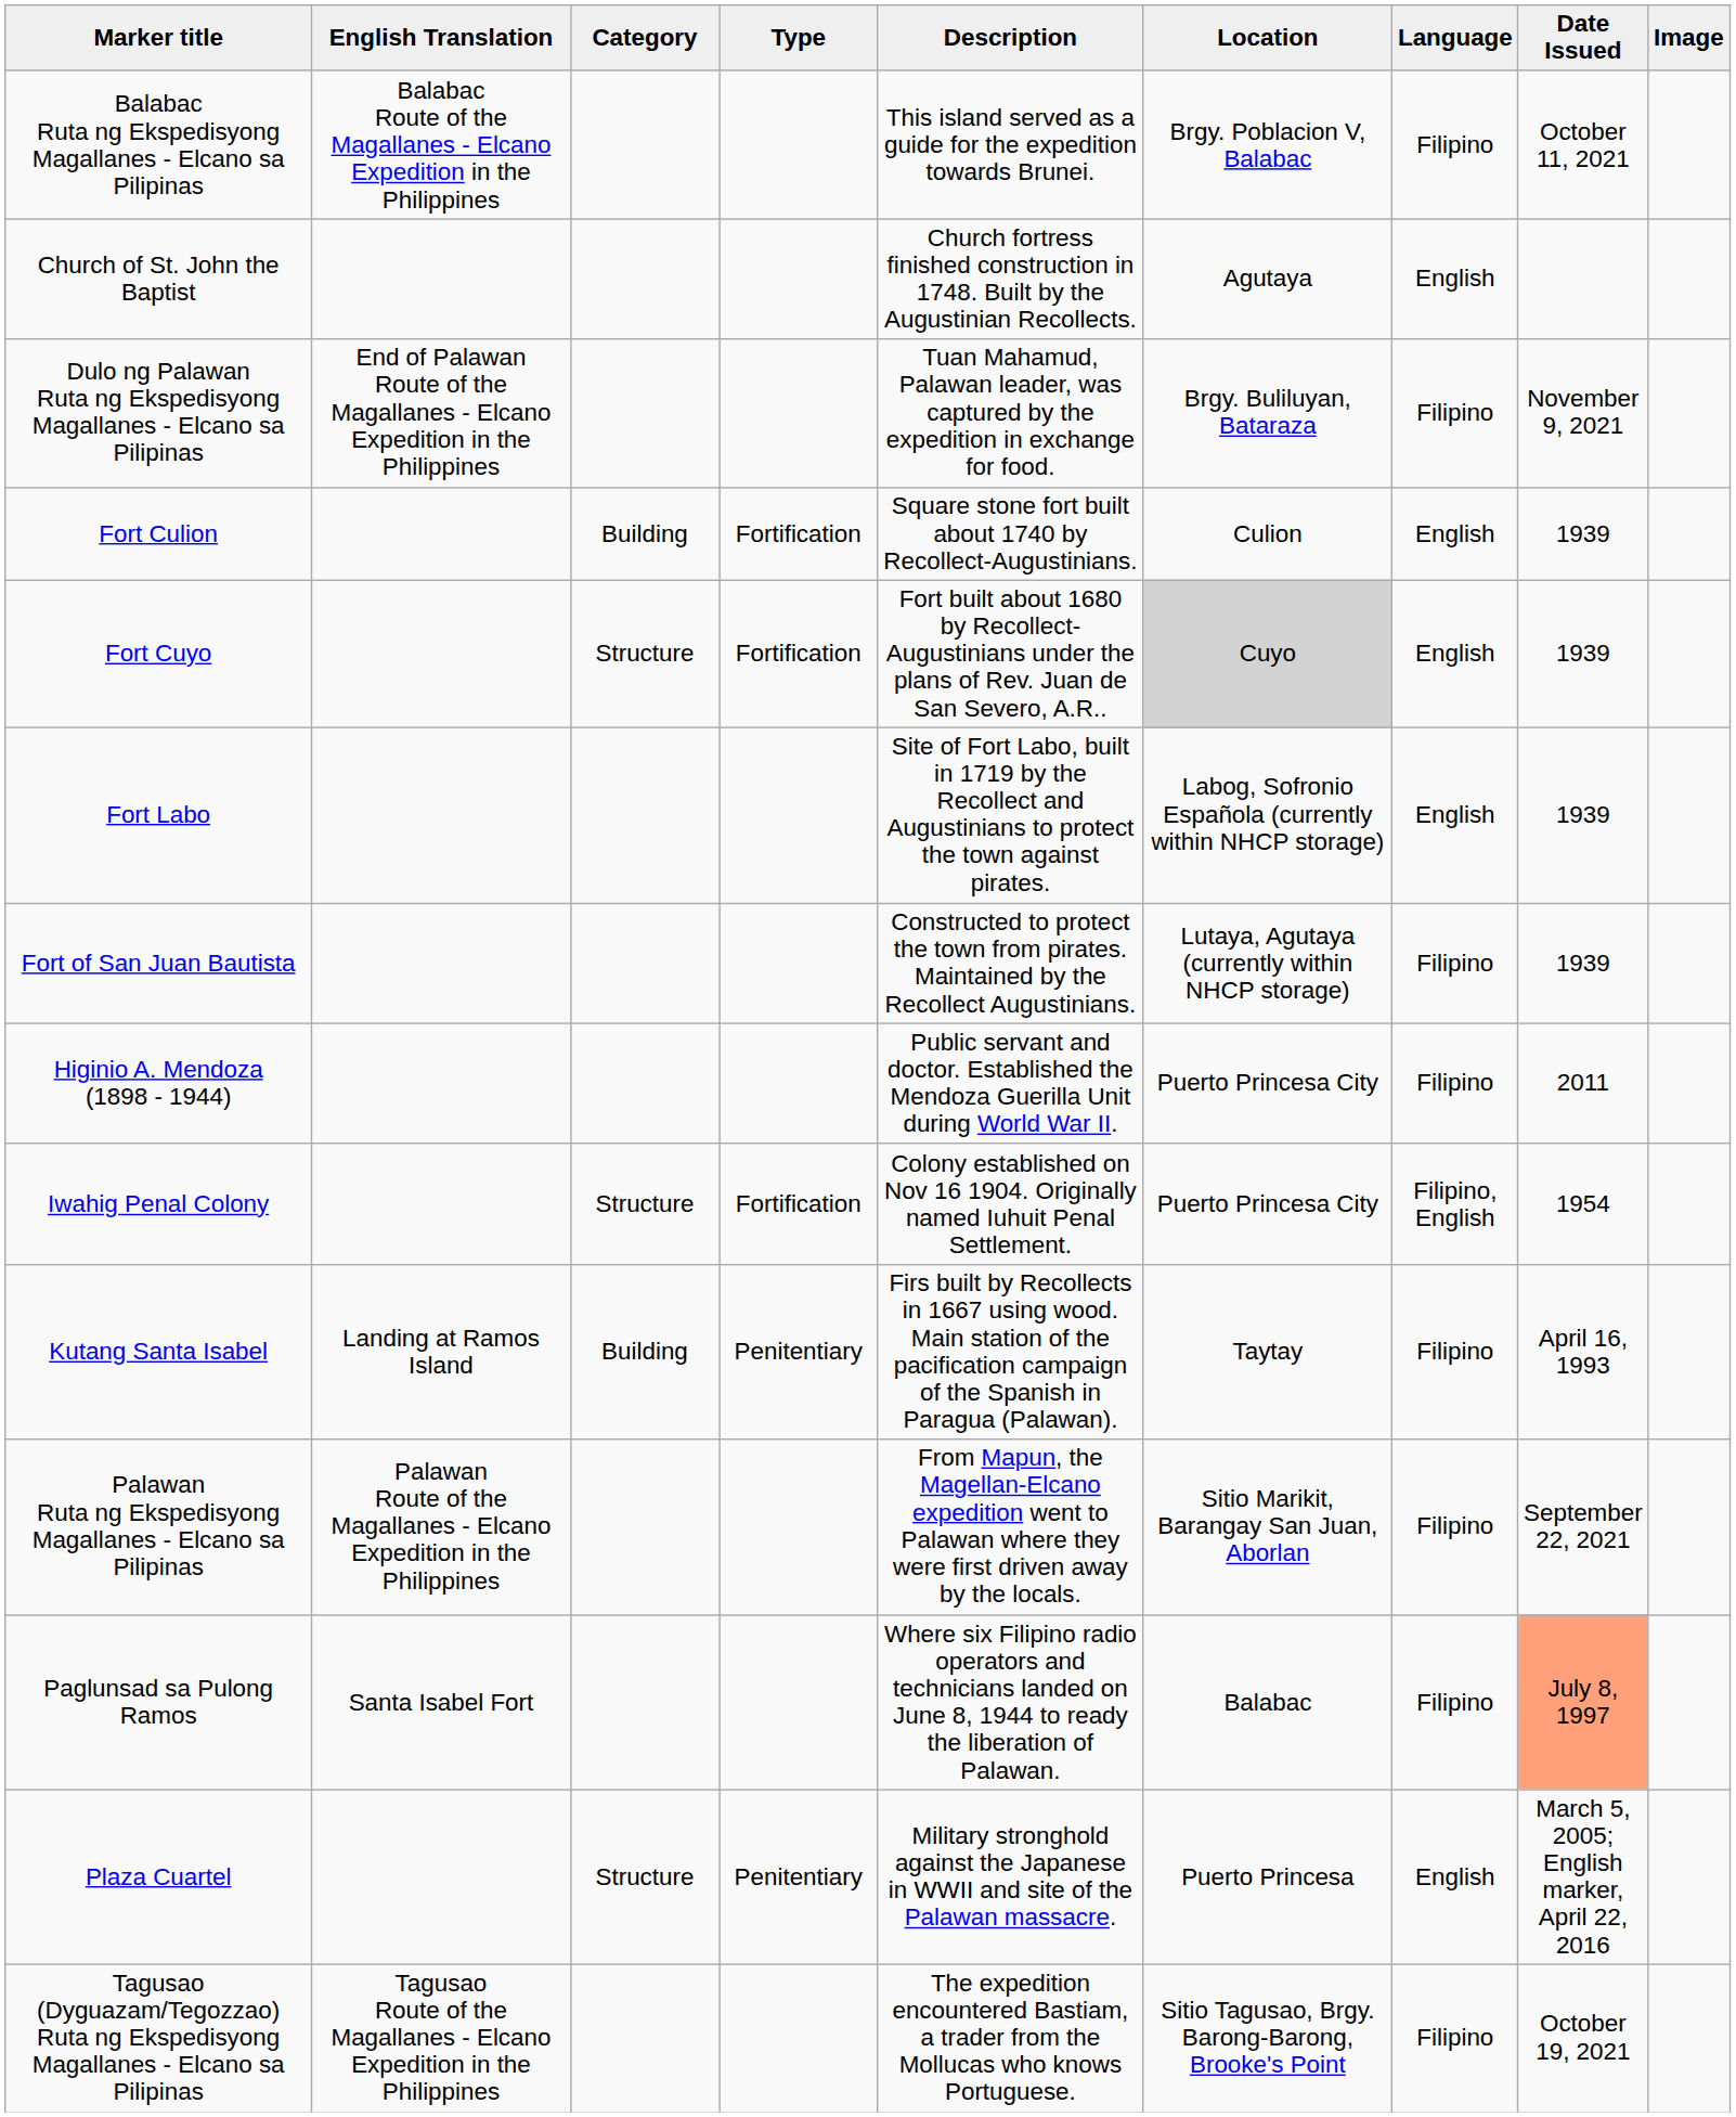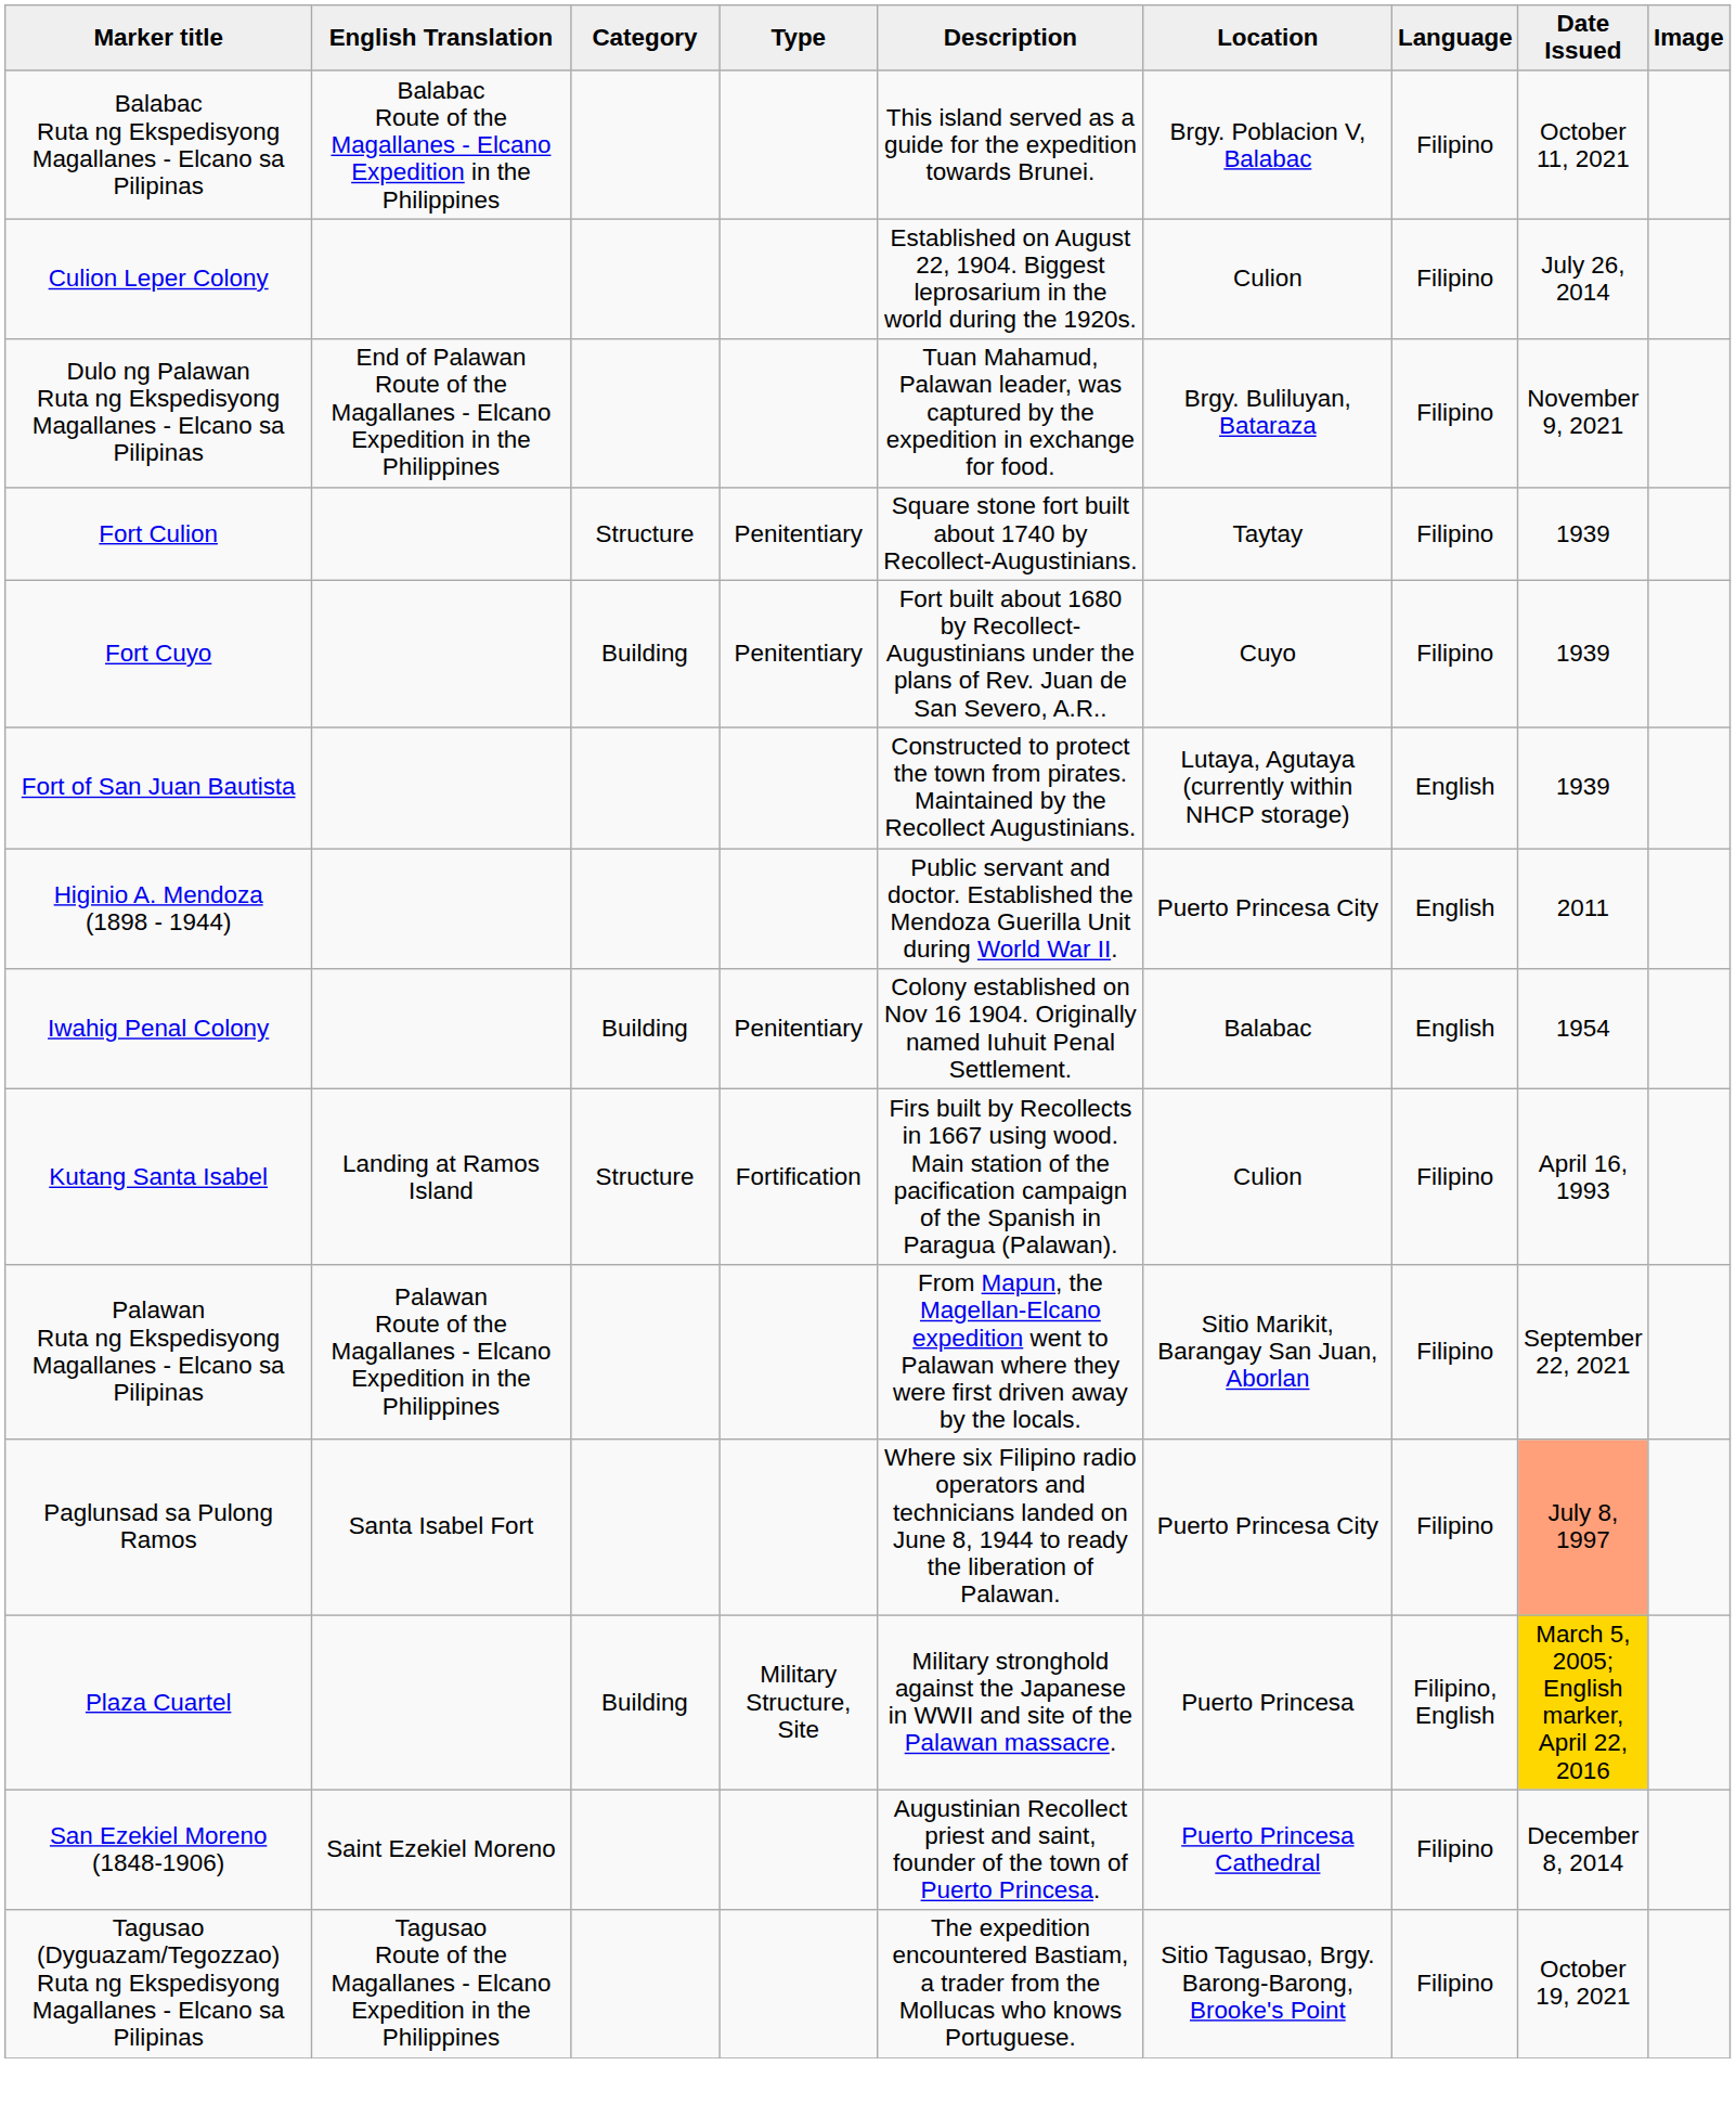 <table class="wikitable" style="width:90%; text-align:center;">
 <tr>
 <th style="width:20%; background:#efefef;">Marker title</th>
 <th style="width:20%; background:#efefef;">English Translation</th>
 <th style="width:10%; background:#efefef;">Category</th>
 <th style="width:10%; background:#efefef;">Type</th>
 <th style="width:20%; background:#efefef;">Description</th>
 <th style="width:20%; background:#efefef;">Location</th>
 <th style="width:10%; background:#efefef;">Language</th>
 <th style="width:10%; background:#efefef;">Date Issued</th>
 <th style="width:10%; background:#efefef;">Image</th>
 </tr>
 <tr>
 <td>Balabac<br>Ruta ng Ekspedisyong Magallanes - Elcano sa Pilipinas</td>
 <td>Balabac<br>Route of the <a href='#'>Magallanes - Elcano Expedition</a> in the Philippines</td>
 <td></td>
 <td></td>
 <td>This island served as a guide for the expedition towards Brunei.</td>
 <td>Brgy. Poblacion V, <a href='#'>Balabac</a></td>
 <td>Filipino</td>
 <td>October 11, 2021</td>
 <td></td>
 </tr>
 <tr>
-<td>Church of St. John the Baptist</td>
+<td><a href='#'>Culion Leper Colony</a></td>
 <td></td>
 <td></td>
 <td></td>
-<td>Church fortress finished construction in 1748. Built by the Augustinian Recollects.</td>
-<td>Agutaya</td>
-<td>English</td>
-<td></td>
+<td>Established on August 22, 1904. Biggest leprosarium in the world during the 1920s.</td>
+<td>Culion</td>
+<td>Filipino</td>
+<td>July 26, 2014</td>
 <td></td>
 </tr>
 <tr>
 <td>Dulo ng Palawan<br>Ruta ng Ekspedisyong Magallanes - Elcano sa Pilipinas</td>
 <td>End of Palawan<br>Route of the Magallanes - Elcano Expedition in the Philippines</td>
 <td></td>
 <td></td>
 <td>Tuan Mahamud, Palawan leader, was captured by the expedition in exchange for food.</td>
 <td>Brgy. Buliluyan, <a href='#'>Bataraza</a></td>
 <td>Filipino</td>
 <td>November 9, 2021</td>
 <td></td>
 </tr>
 <tr>
 <td><a href='#'>Fort Culion</a></td>
 <td></td>
-<td>Building</td>
-<td>Fortification</td>
+<td>Structure</td>
+<td>Penitentiary</td>
 <td>Square stone fort built about 1740 by Recollect-Augustinians.</td>
-<td>Culion</td>
-<td>English</td>
+<td>Taytay</td>
+<td>Filipino</td>
 <td>1939</td>
 <td></td>
 </tr>
 <tr>
 <td><a href='#'>Fort Cuyo</a></td>
 <td></td>
-<td>Structure</td>
-<td>Fortification</td>
+<td>Building</td>
+<td>Penitentiary</td>
 <td>Fort built about 1680 by Recollect-Augustinians under the plans of Rev. Juan de San Severo, A.R..</td>
-<td style="background: lightgrey;">Cuyo</td>
-<td>English</td>
-<td>1939</td>
-<td></td>
-</tr>
-<tr>
-<td><a href='#'>Fort Labo</a></td>
-<td></td>
-<td></td>
-<td></td>
-<td>Site of Fort Labo, built in 1719 by the Recollect and Augustinians to protect the town against pirates.</td>
-<td>Labog, Sofronio Española (currently within NHCP storage)</td>
-<td>English</td>
+<td>Cuyo</td>
+<td>Filipino</td>
 <td>1939</td>
 <td></td>
 </tr>
 <tr>
 <td><a href='#'>Fort of San Juan Bautista</a></td>
 <td></td>
 <td></td>
 <td></td>
 <td>Constructed to protect the town from pirates. Maintained by the Recollect Augustinians.</td>
 <td>Lutaya, Agutaya (currently within NHCP storage)</td>
-<td>Filipino</td>
+<td>English</td>
 <td>1939</td>
 <td></td>
 </tr>
 <tr>
 <td><a href='#'>Higinio A. Mendoza</a><br> (1898 - 1944)</td>
 <td></td>
 <td></td>
 <td></td>
 <td>Public servant and doctor. Established the Mendoza Guerilla Unit during <a href='#'>World War II</a>.</td>
 <td>Puerto Princesa City</td>
-<td>Filipino</td>
+<td>English</td>
 <td>2011</td>
 <td></td>
 </tr>
 <tr>
 <td><a href='#'>Iwahig Penal Colony</a></td>
 <td></td>
-<td>Structure</td>
-<td>Fortification</td>
+<td>Building</td>
+<td>Penitentiary</td>
 <td>Colony established on Nov 16 1904. Originally named Iuhuit Penal Settlement.</td>
-<td>Puerto Princesa City</td>
-<td>Filipino, English</td>
+<td>Balabac</td>
+<td>English</td>
 <td>1954</td>
 <td></td>
 </tr>
 <tr>
 <td><a href='#'>Kutang Santa Isabel</a></td>
 <td>Landing at Ramos Island</td>
-<td>Building</td>
-<td>Penitentiary</td>
+<td>Structure</td>
+<td>Fortification</td>
 <td>Firs built by Recollects in 1667 using wood. Main station of the pacification campaign of the Spanish in Paragua (Palawan).</td>
-<td>Taytay</td>
+<td>Culion</td>
 <td>Filipino</td>
 <td>April 16, 1993</td>
 <td><br></td>
 </tr>
 <tr>
 <td>Palawan<br>Ruta ng Ekspedisyong Magallanes - Elcano sa Pilipinas</td>
 <td>Palawan<br>Route of the Magallanes - Elcano Expedition in the Philippines</td>
 <td></td>
 <td></td>
 <td>From <a href='#'>Mapun</a>, the <a href='#'>Magellan-Elcano expedition</a> went to Palawan where they were first driven away by the locals.</td>
 <td>Sitio Marikit, Barangay San Juan, <a href='#'>Aborlan</a></td>
 <td>Filipino</td>
 <td>September 22, 2021</td>
 <td></td>
 </tr>
 <tr>
 <td>Paglunsad sa Pulong Ramos</td>
 <td>Santa Isabel Fort</td>
 <td></td>
 <td></td>
 <td>Where six Filipino radio operators and technicians landed on June 8, 1944 to ready the liberation of Palawan.</td>
-<td>Balabac</td>
+<td>Puerto Princesa City</td>
 <td>Filipino</td>
 <td style="background: lightsalmon;">July 8, 1997</td>
 <td></td>
 </tr>
 <tr>
 <td><a href='#'>Plaza Cuartel</a></td>
 <td></td>
-<td>Structure</td>
-<td>Penitentiary</td>
+<td>Building</td>
+<td>Military Structure, Site</td>
 <td>Military stronghold against the Japanese in WWII and site of the <a href='#'>Palawan massacre</a>.</td>
 <td>Puerto Princesa</td>
-<td>English</td>
-<td>March 5, 2005; English marker, April 22, 2016</td>
+<td>Filipino, English</td>
+<td style="background: gold;">March 5, 2005; English marker, April 22, 2016</td>
 <td> </td>
+</tr>
+<tr>
+<td><a href='#'>San Ezekiel Moreno</a> <br> (1848-1906) </td>
+<td>Saint Ezekiel Moreno</td>
+<td></td>
+<td></td>
+<td>Augustinian Recollect priest and saint, founder of the town of <a href='#'>Puerto Princesa</a>.</td>
+<td><a href='#'>Puerto Princesa Cathedral</a></td>
+<td>Filipino</td>
+<td>December 8, 2014</td>
+<td></td>
 </tr>
 <tr>
 <td>Tagusao (Dyguazam/Tegozzao)<br>Ruta ng Ekspedisyong Magallanes - Elcano sa Pilipinas</td>
 <td>Tagusao<br>Route of the Magallanes - Elcano Expedition in the Philippines</td>
 <td></td>
 <td></td>
 <td>The expedition encountered Bastiam, a trader from the Mollucas who knows Portuguese.</td>
 <td>Sitio Tagusao, Brgy. Barong-Barong, <a href='#'>Brooke's Point</a></td>
 <td>Filipino</td>
 <td>October 19, 2021</td>
 <td></td>
 </tr>
 </table>
